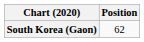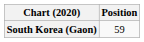 <table class="wikitable plainrowheaders" style="text-align:center">
 <tr>
 <th scope="col">Chart (2020)</th>
 <th scope="col">Position</th>
 </tr>
 <tr>
 <th scope="row">South Korea (Gaon)</th>
-<td>62</td>
+<td>59</td>
 </tr>
 </table>
